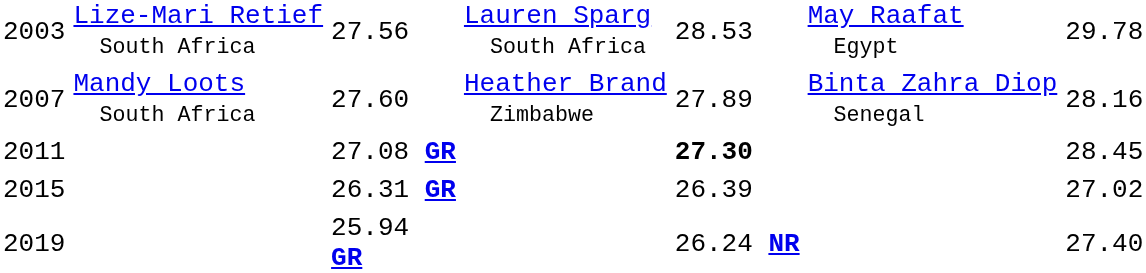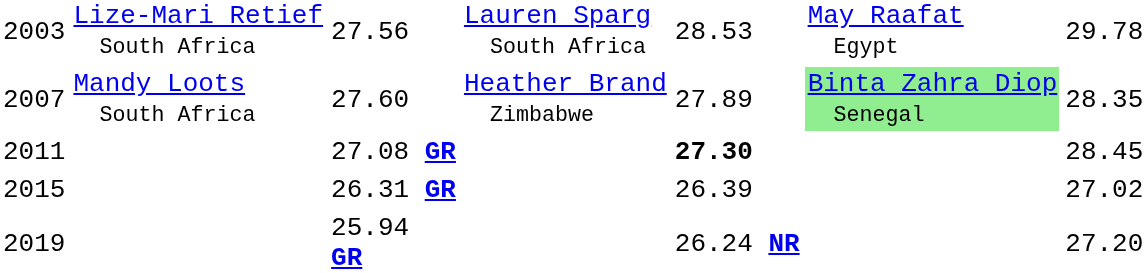 <table>
 <tr>
 <td>2003</td>
 <td><a href='#'>Lize-Mari Retief</a> <small><br>    South Africa</small></td>
 <td>27.56</td>
 <td><a href='#'>Lauren Sparg</a> <small><br>    South Africa</small></td>
 <td>28.53</td>
 <td><a href='#'>May Raafat</a> <small><br>    Egypt</small></td>
 <td>29.78</td>
 </tr>
 <tr>
 <td>2007</td>
 <td><a href='#'>Mandy Loots</a> <small><br>   South Africa</small></td>
 <td>27.60</td>
 <td><a href='#'>Heather Brand</a> <small><br>   Zimbabwe</small></td>
 <td>27.89</td>
-<td><a href='#'>Binta Zahra Diop</a> <small><br>   Senegal</small></td>
-<td>28.16</td>
+<td style="background: lightgreen;"><a href='#'>Binta Zahra Diop</a> <small><br>   Senegal</small></td>
+<td>28.35</td>
 </tr>
 <tr>
 <td>2011</td>
 <td></td>
 <td>27.08 <strong><a href='#'>GR</a></strong></td>
 <td></td>
 <td><strong>27.30</strong></td>
 <td></td>
 <td>28.45</td>
 </tr>
 <tr>
 <td>2015</td>
 <td></td>
 <td>26.31 <strong><a href='#'>GR</a></strong></td>
 <td></td>
 <td>26.39</td>
 <td></td>
 <td>27.02</td>
 </tr>
 <tr>
 <td>2019</td>
 <td></td>
 <td>25.94<br><strong><a href='#'>GR</a></strong></td>
 <td></td>
 <td>26.24 <strong><a href='#'>NR</a></strong></td>
 <td></td>
-<td>27.40</td>
+<td>27.20</td>
 </tr>
 </table>
